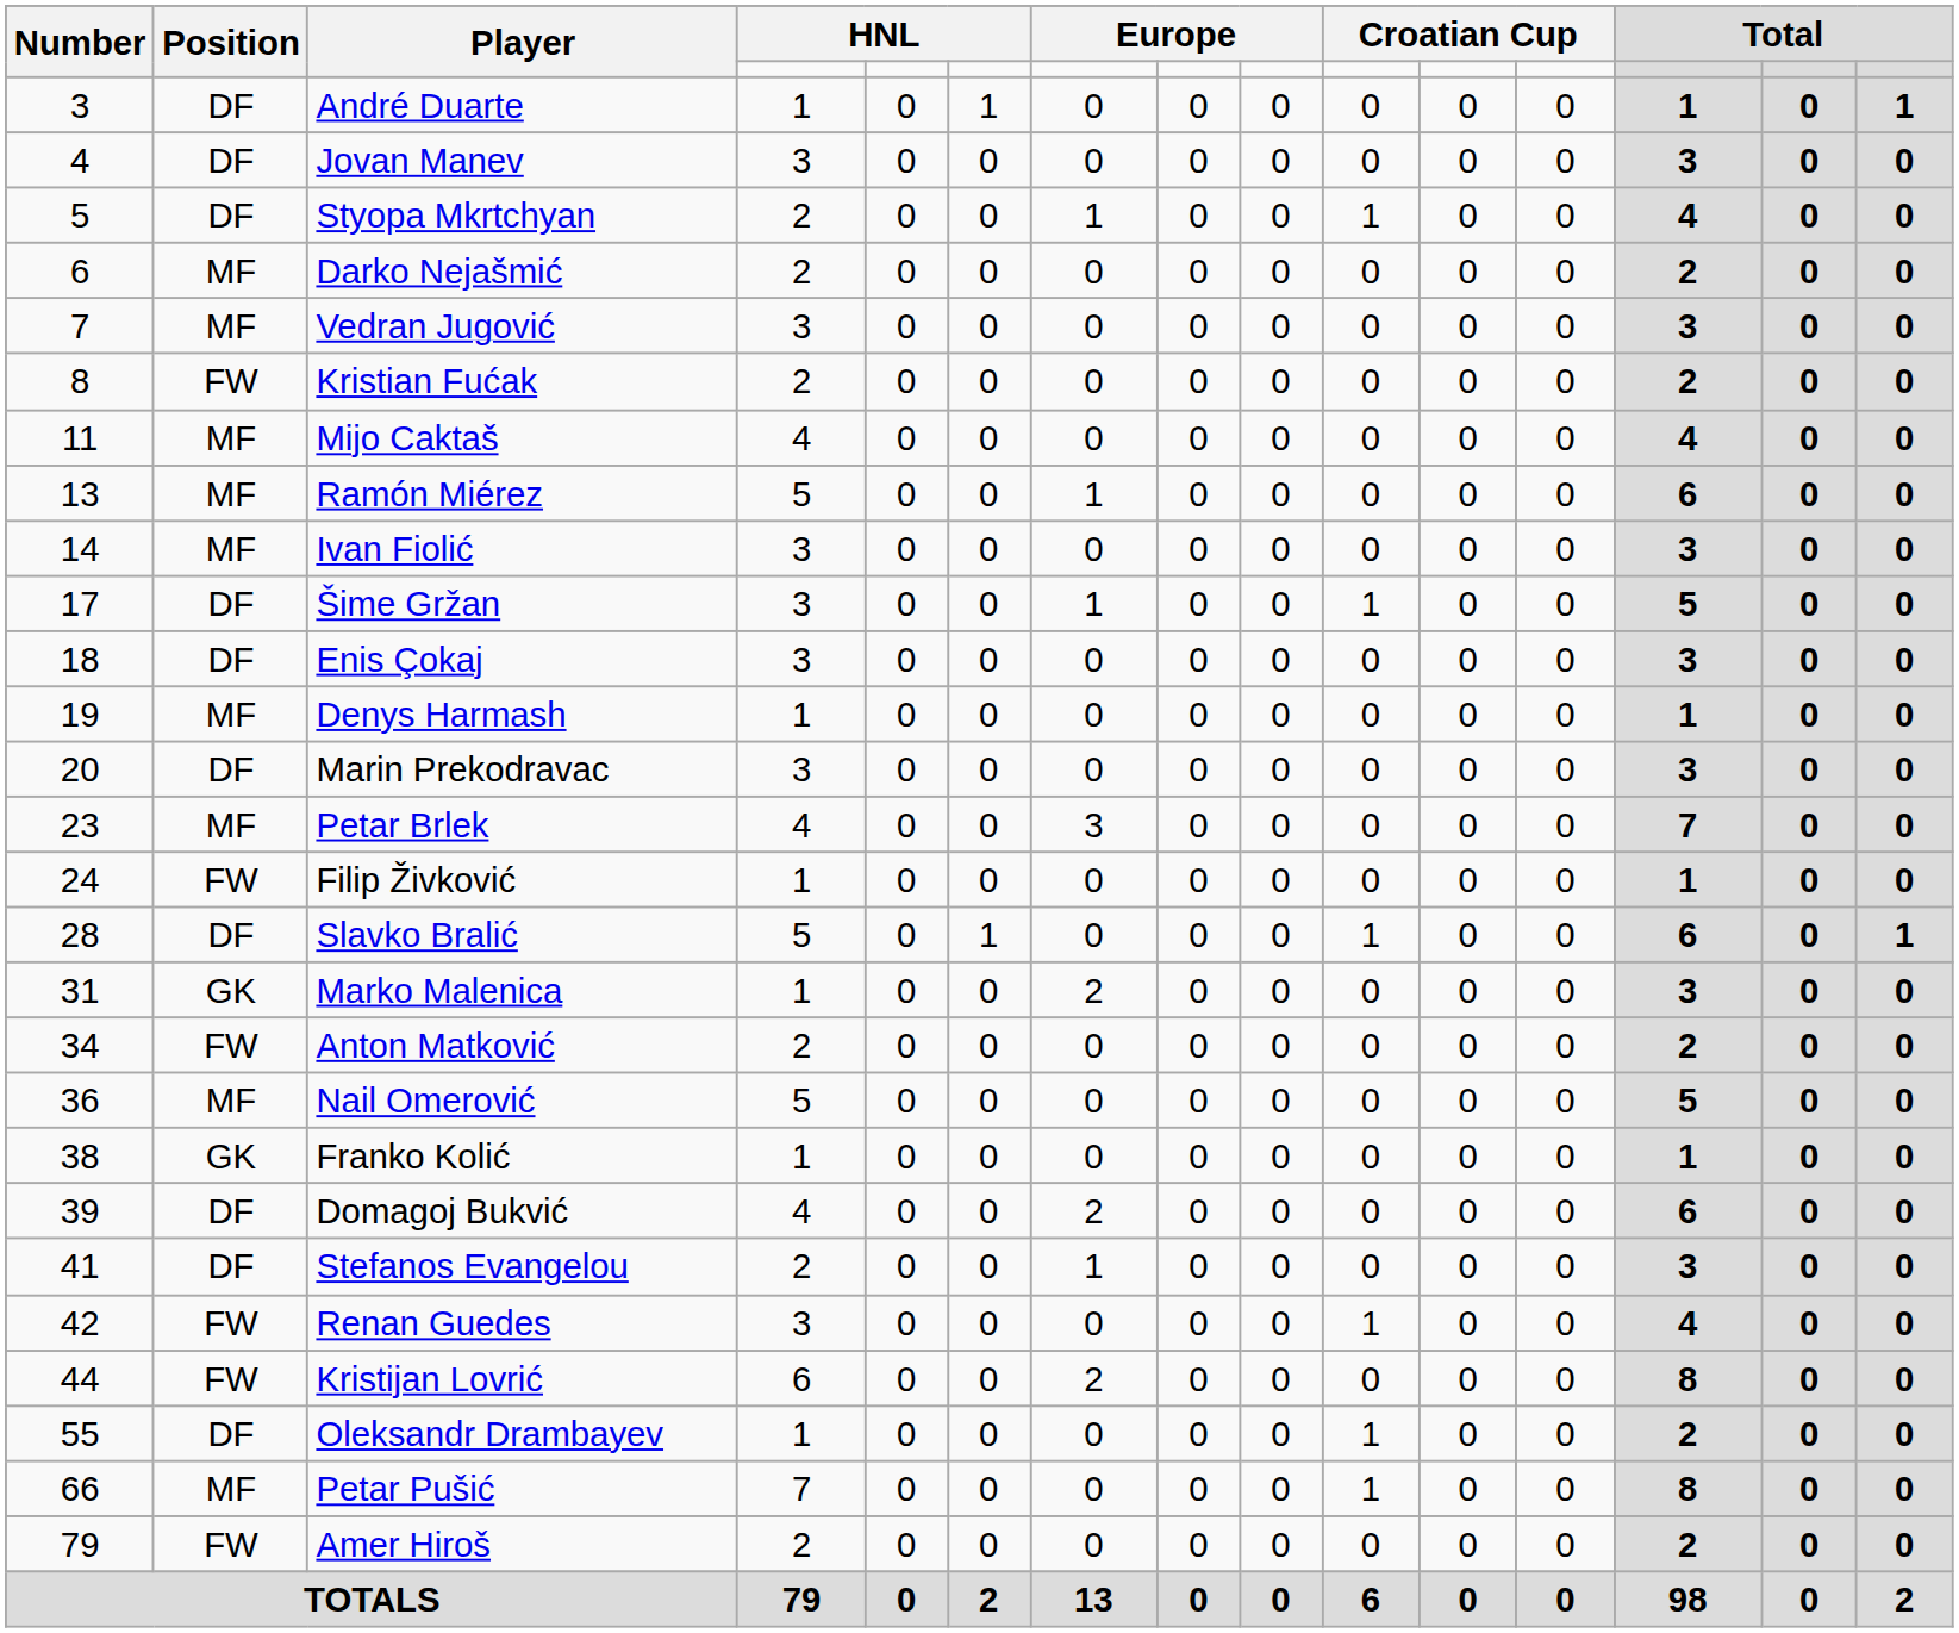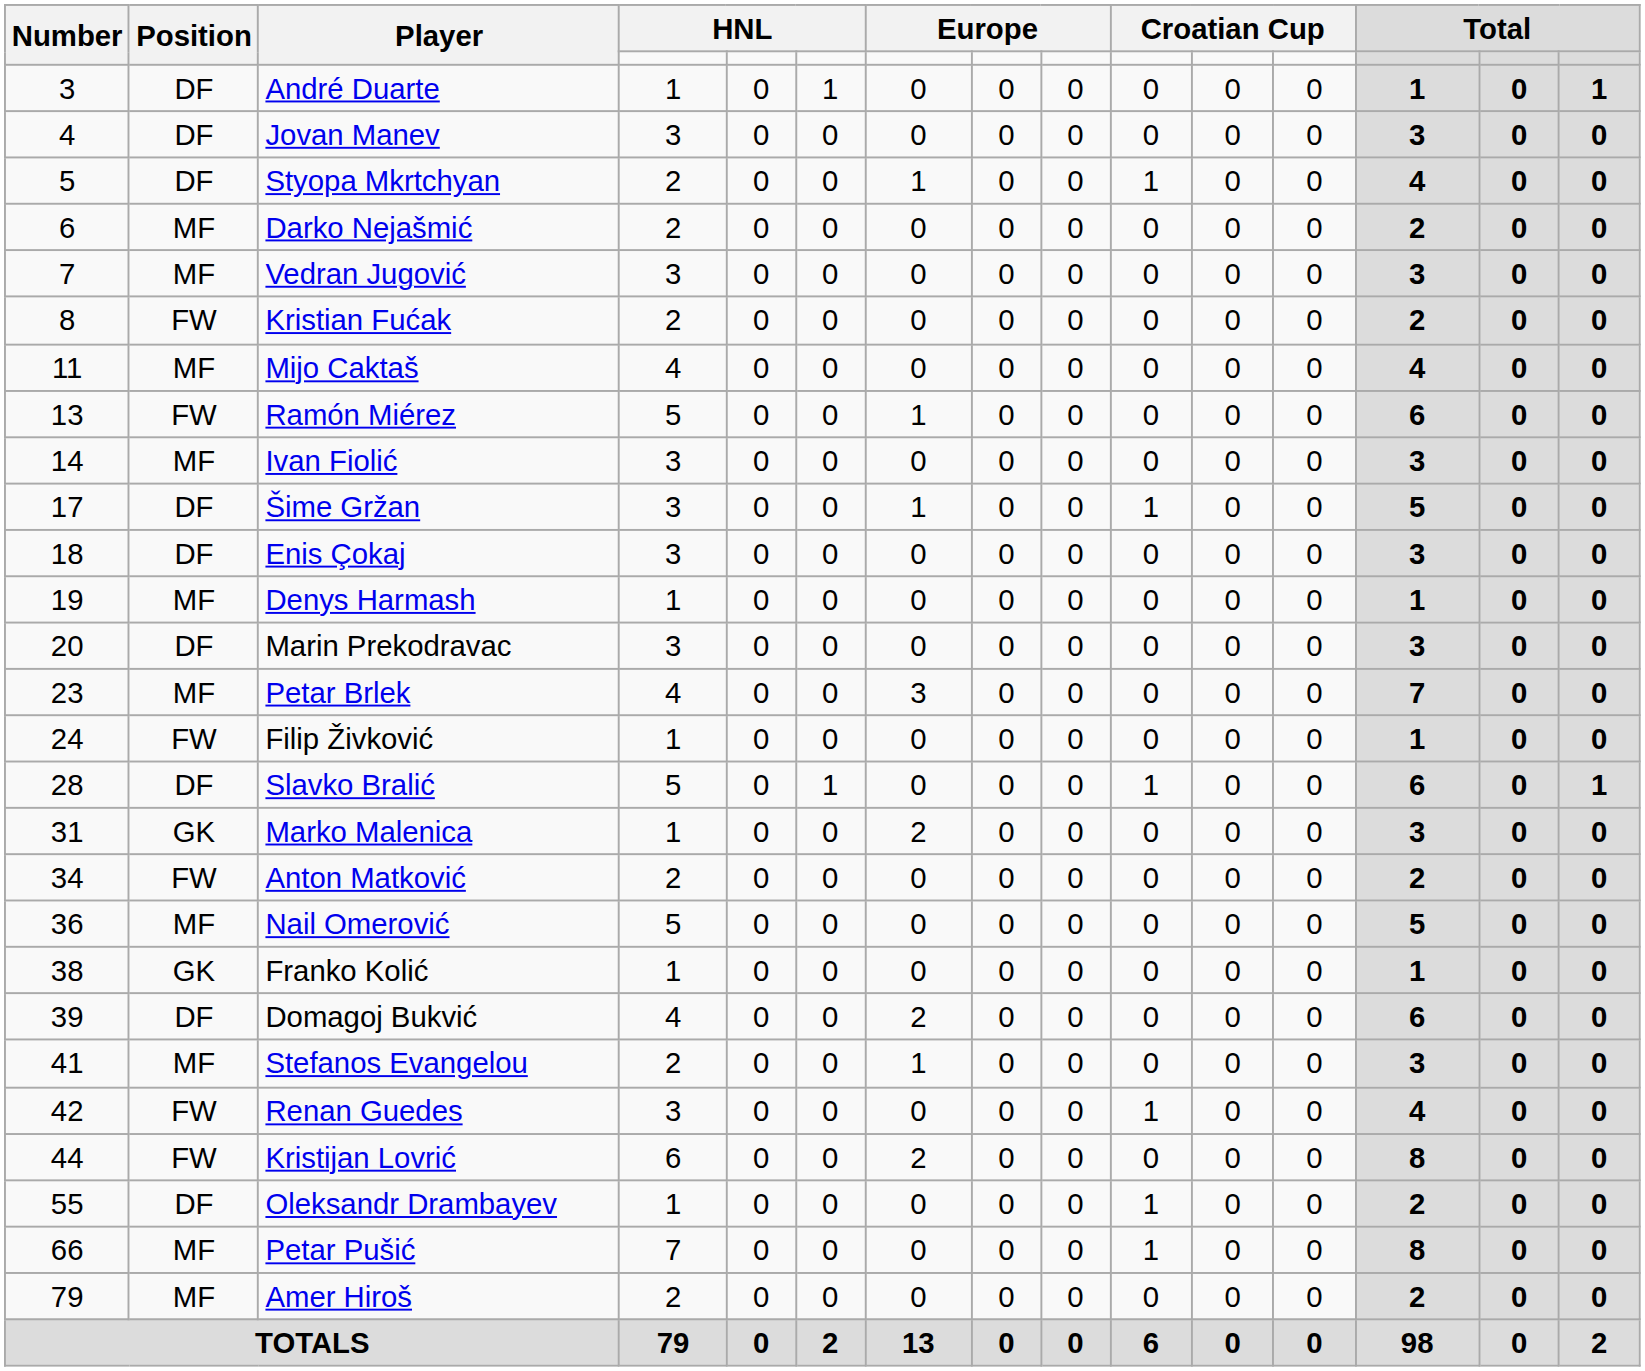 <table class="wikitable" style="font-size: 95%; text-align: center;">
 <tr>
 <th width=40 rowspan="2" align="center">Number</th>
 <th width=40 rowspan="2" align="center">Position</th>
 <th width=180 rowspan="2" align="center">Player</th>
 <th width=120 colspan="3" align="center">HNL</th>
 <th width=120 colspan="3" align="center">Europe</th>
 <th width=120 colspan="3" align="center">Croatian Cup</th>
 <th width=140 colspan="3" align="center" style="background: #DCDCDC">Total</th>
 </tr>
 <tr>
 <td></td>
 <td></td>
 <td></td>
 <td></td>
 <td></td>
 <td></td>
 <td></td>
 <td></td>
 <td></td>
 <th style="background: #DCDCDC"></th>
 <th style="background: #DCDCDC"></th>
 <th style="background: #DCDCDC"></th>
 </tr>
 <tr>
 <td>3</td>
 <td>DF</td>
 <td style="text-align:left;"> <a href='#'>André Duarte</a></td>
 <td>1</td>
 <td>0</td>
 <td>1</td>
 <td>0</td>
 <td>0</td>
 <td>0</td>
 <td>0</td>
 <td>0</td>
 <td>0</td>
 <th style="background: #DCDCDC">1</th>
 <th style="background: #DCDCDC">0</th>
 <th style="background: #DCDCDC">1</th>
 </tr>
 <tr>
 <td>4</td>
 <td>DF</td>
 <td style="text-align:left;"> <a href='#'>Jovan Manev</a></td>
 <td>3</td>
 <td>0</td>
 <td>0</td>
 <td>0</td>
 <td>0</td>
 <td>0</td>
 <td>0</td>
 <td>0</td>
 <td>0</td>
 <th style="background: #DCDCDC">3</th>
 <th style="background: #DCDCDC">0</th>
 <th style="background: #DCDCDC">0</th>
 </tr>
 <tr>
 <td>5</td>
 <td>DF</td>
 <td style="text-align:left;"> <a href='#'>Styopa Mkrtchyan</a></td>
 <td>2</td>
 <td>0</td>
 <td>0</td>
 <td>1</td>
 <td>0</td>
 <td>0</td>
 <td>1</td>
 <td>0</td>
 <td>0</td>
 <th style="background: #DCDCDC">4</th>
 <th style="background: #DCDCDC">0</th>
 <th style="background: #DCDCDC">0</th>
 </tr>
 <tr>
 <td>6</td>
 <td>MF</td>
 <td style="text-align:left;"> <a href='#'>Darko Nejašmić</a></td>
 <td>2</td>
 <td>0</td>
 <td>0</td>
 <td>0</td>
 <td>0</td>
 <td>0</td>
 <td>0</td>
 <td>0</td>
 <td>0</td>
 <th style="background: #DCDCDC">2</th>
 <th style="background: #DCDCDC">0</th>
 <th style="background: #DCDCDC">0</th>
 </tr>
 <tr>
 <td>7</td>
 <td>MF</td>
 <td style="text-align:left;"> <a href='#'>Vedran Jugović</a></td>
 <td>3</td>
 <td>0</td>
 <td>0</td>
 <td>0</td>
 <td>0</td>
 <td>0</td>
 <td>0</td>
 <td>0</td>
 <td>0</td>
 <th style="background: #DCDCDC">3</th>
 <th style="background: #DCDCDC">0</th>
 <th style="background: #DCDCDC">0</th>
 </tr>
 <tr>
 <td>8</td>
 <td>FW</td>
 <td style="text-align:left;"> <a href='#'>Kristian Fućak</a></td>
 <td>2</td>
 <td>0</td>
 <td>0</td>
 <td>0</td>
 <td>0</td>
 <td>0</td>
 <td>0</td>
 <td>0</td>
 <td>0</td>
 <th style="background: #DCDCDC">2</th>
 <th style="background: #DCDCDC">0</th>
 <th style="background: #DCDCDC">0</th>
 </tr>
 <tr>
 <td>11</td>
 <td>MF</td>
 <td style="text-align:left;"> <a href='#'>Mijo Caktaš</a></td>
 <td>4</td>
 <td>0</td>
 <td>0</td>
 <td>0</td>
 <td>0</td>
 <td>0</td>
 <td>0</td>
 <td>0</td>
 <td>0</td>
 <th style="background: #DCDCDC">4</th>
 <th style="background: #DCDCDC">0</th>
 <th style="background: #DCDCDC">0</th>
 </tr>
 <tr>
 <td>13</td>
-<td>MF</td>
+<td>FW</td>
 <td style="text-align:left;"> <a href='#'>Ramón Miérez</a></td>
 <td>5</td>
 <td>0</td>
 <td>0</td>
 <td>1</td>
 <td>0</td>
 <td>0</td>
 <td>0</td>
 <td>0</td>
 <td>0</td>
 <th style="background: #DCDCDC">6</th>
 <th style="background: #DCDCDC">0</th>
 <th style="background: #DCDCDC">0</th>
 </tr>
 <tr>
 <td>14</td>
 <td>MF</td>
 <td style="text-align:left;"> <a href='#'>Ivan Fiolić</a></td>
 <td>3</td>
 <td>0</td>
 <td>0</td>
 <td>0</td>
 <td>0</td>
 <td>0</td>
 <td>0</td>
 <td>0</td>
 <td>0</td>
 <th style="background: #DCDCDC">3</th>
 <th style="background: #DCDCDC">0</th>
 <th style="background: #DCDCDC">0</th>
 </tr>
 <tr>
 <td>17</td>
 <td>DF</td>
 <td style="text-align:left;"> <a href='#'>Šime Gržan</a></td>
 <td>3</td>
 <td>0</td>
 <td>0</td>
 <td>1</td>
 <td>0</td>
 <td>0</td>
 <td>1</td>
 <td>0</td>
 <td>0</td>
 <th style="background: #DCDCDC">5</th>
 <th style="background: #DCDCDC">0</th>
 <th style="background: #DCDCDC">0</th>
 </tr>
 <tr>
 <td>18</td>
 <td>DF</td>
 <td style="text-align:left;"> <a href='#'>Enis Çokaj</a></td>
 <td>3</td>
 <td>0</td>
 <td>0</td>
 <td>0</td>
 <td>0</td>
 <td>0</td>
 <td>0</td>
 <td>0</td>
 <td>0</td>
 <th style="background: #DCDCDC">3</th>
 <th style="background: #DCDCDC">0</th>
 <th style="background: #DCDCDC">0</th>
 </tr>
 <tr>
 <td>19</td>
 <td>MF</td>
 <td style="text-align:left;"> <a href='#'>Denys Harmash</a></td>
 <td>1</td>
 <td>0</td>
 <td>0</td>
 <td>0</td>
 <td>0</td>
 <td>0</td>
 <td>0</td>
 <td>0</td>
 <td>0</td>
 <th style="background: #DCDCDC">1</th>
 <th style="background: #DCDCDC">0</th>
 <th style="background: #DCDCDC">0</th>
 </tr>
 <tr>
 <td>20</td>
 <td>DF</td>
 <td style="text-align:left;"> Marin Prekodravac</td>
 <td>3</td>
 <td>0</td>
 <td>0</td>
 <td>0</td>
 <td>0</td>
 <td>0</td>
 <td>0</td>
 <td>0</td>
 <td>0</td>
 <th style="background: #DCDCDC">3</th>
 <th style="background: #DCDCDC">0</th>
 <th style="background: #DCDCDC">0</th>
 </tr>
 <tr>
 <td>23</td>
 <td>MF</td>
 <td style="text-align:left;"> <a href='#'>Petar Brlek</a></td>
 <td>4</td>
 <td>0</td>
 <td>0</td>
 <td>3</td>
 <td>0</td>
 <td>0</td>
 <td>0</td>
 <td>0</td>
 <td>0</td>
 <th style="background: #DCDCDC">7</th>
 <th style="background: #DCDCDC">0</th>
 <th style="background: #DCDCDC">0</th>
 </tr>
 <tr>
 <td>24</td>
 <td>FW</td>
 <td style="text-align:left;"> Filip Živković</td>
 <td>1</td>
 <td>0</td>
 <td>0</td>
 <td>0</td>
 <td>0</td>
 <td>0</td>
 <td>0</td>
 <td>0</td>
 <td>0</td>
 <th style="background: #DCDCDC">1</th>
 <th style="background: #DCDCDC">0</th>
 <th style="background: #DCDCDC">0</th>
 </tr>
 <tr>
 <td>28</td>
 <td>DF</td>
 <td style="text-align:left;"> <a href='#'>Slavko Bralić</a></td>
 <td>5</td>
 <td>0</td>
 <td>1</td>
 <td>0</td>
 <td>0</td>
 <td>0</td>
 <td>1</td>
 <td>0</td>
 <td>0</td>
 <th style="background: #DCDCDC">6</th>
 <th style="background: #DCDCDC">0</th>
 <th style="background: #DCDCDC">1</th>
 </tr>
 <tr>
 <td>31</td>
 <td>GK</td>
 <td style="text-align:left;"> <a href='#'>Marko Malenica</a></td>
 <td>1</td>
 <td>0</td>
 <td>0</td>
 <td>2</td>
 <td>0</td>
 <td>0</td>
 <td>0</td>
 <td>0</td>
 <td>0</td>
 <th style="background: #DCDCDC">3</th>
 <th style="background: #DCDCDC">0</th>
 <th style="background: #DCDCDC">0</th>
 </tr>
 <tr>
 <td>34</td>
 <td>FW</td>
 <td style="text-align:left;"> <a href='#'>Anton Matković</a></td>
 <td>2</td>
 <td>0</td>
 <td>0</td>
 <td>0</td>
 <td>0</td>
 <td>0</td>
 <td>0</td>
 <td>0</td>
 <td>0</td>
 <th style="background: #DCDCDC">2</th>
 <th style="background: #DCDCDC">0</th>
 <th style="background: #DCDCDC">0</th>
 </tr>
 <tr>
 <td>36</td>
 <td>MF</td>
 <td style="text-align:left;"> <a href='#'>Nail Omerović</a></td>
 <td>5</td>
 <td>0</td>
 <td>0</td>
 <td>0</td>
 <td>0</td>
 <td>0</td>
 <td>0</td>
 <td>0</td>
 <td>0</td>
 <th style="background: #DCDCDC">5</th>
 <th style="background: #DCDCDC">0</th>
 <th style="background: #DCDCDC">0</th>
 </tr>
 <tr>
 <td>38</td>
 <td>GK</td>
 <td style="text-align:left;"> Franko Kolić</td>
 <td>1</td>
 <td>0</td>
 <td>0</td>
 <td>0</td>
 <td>0</td>
 <td>0</td>
 <td>0</td>
 <td>0</td>
 <td>0</td>
 <th style="background: #DCDCDC">1</th>
 <th style="background: #DCDCDC">0</th>
 <th style="background: #DCDCDC">0</th>
 </tr>
 <tr>
 <td>39</td>
 <td>DF</td>
 <td style="text-align:left;"> Domagoj Bukvić</td>
 <td>4</td>
 <td>0</td>
 <td>0</td>
 <td>2</td>
 <td>0</td>
 <td>0</td>
 <td>0</td>
 <td>0</td>
 <td>0</td>
 <th style="background: #DCDCDC">6</th>
 <th style="background: #DCDCDC">0</th>
 <th style="background: #DCDCDC">0</th>
 </tr>
 <tr>
 <td>41</td>
-<td>DF</td>
+<td>MF</td>
 <td style="text-align:left;"> <a href='#'>Stefanos Evangelou</a></td>
 <td>2</td>
 <td>0</td>
 <td>0</td>
 <td>1</td>
 <td>0</td>
 <td>0</td>
 <td>0</td>
 <td>0</td>
 <td>0</td>
 <th style="background: #DCDCDC">3</th>
 <th style="background: #DCDCDC">0</th>
 <th style="background: #DCDCDC">0</th>
 </tr>
 <tr>
 <td>42</td>
 <td>FW</td>
 <td style="text-align:left;"> <a href='#'>Renan Guedes</a></td>
 <td>3</td>
 <td>0</td>
 <td>0</td>
 <td>0</td>
 <td>0</td>
 <td>0</td>
 <td>1</td>
 <td>0</td>
 <td>0</td>
 <th style="background: #DCDCDC">4</th>
 <th style="background: #DCDCDC">0</th>
 <th style="background: #DCDCDC">0</th>
 </tr>
 <tr>
 <td>44</td>
 <td>FW</td>
 <td style="text-align:left;"> <a href='#'>Kristijan Lovrić</a></td>
 <td>6</td>
 <td>0</td>
 <td>0</td>
 <td>2</td>
 <td>0</td>
 <td>0</td>
 <td>0</td>
 <td>0</td>
 <td>0</td>
 <th style="background: #DCDCDC">8</th>
 <th style="background: #DCDCDC">0</th>
 <th style="background: #DCDCDC">0</th>
 </tr>
 <tr>
 <td>55</td>
 <td>DF</td>
 <td style="text-align:left;"> <a href='#'>Oleksandr Drambayev</a></td>
 <td>1</td>
 <td>0</td>
 <td>0</td>
 <td>0</td>
 <td>0</td>
 <td>0</td>
 <td>1</td>
 <td>0</td>
 <td>0</td>
 <th style="background: #DCDCDC">2</th>
 <th style="background: #DCDCDC">0</th>
 <th style="background: #DCDCDC">0</th>
 </tr>
 <tr>
 <td>66</td>
 <td>MF</td>
 <td style="text-align:left;"> <a href='#'>Petar Pušić</a></td>
 <td>7</td>
 <td>0</td>
 <td>0</td>
 <td>0</td>
 <td>0</td>
 <td>0</td>
 <td>1</td>
 <td>0</td>
 <td>0</td>
 <th style="background: #DCDCDC">8</th>
 <th style="background: #DCDCDC">0</th>
 <th style="background: #DCDCDC">0</th>
 </tr>
 <tr>
 <td>79</td>
-<td>FW</td>
+<td>MF</td>
 <td style="text-align:left;"> <a href='#'>Amer Hiroš</a></td>
 <td>2</td>
 <td>0</td>
 <td>0</td>
 <td>0</td>
 <td>0</td>
 <td>0</td>
 <td>0</td>
 <td>0</td>
 <td>0</td>
 <th style="background: #DCDCDC">2</th>
 <th style="background: #DCDCDC">0</th>
 <th style="background: #DCDCDC">0</th>
 </tr>
 <tr>
 <th colspan="3" align="center" style="background: #DCDCDC">TOTALS</th>
 <th style="background: #DCDCDC">79</th>
 <th style="background: #DCDCDC">0</th>
 <th style="background: #DCDCDC">2</th>
 <th style="background: #DCDCDC">13</th>
 <th style="background: #DCDCDC">0</th>
 <th style="background: #DCDCDC">0</th>
 <th style="background: #DCDCDC">6</th>
 <th style="background: #DCDCDC">0</th>
 <th style="background: #DCDCDC">0</th>
 <th style="background: #DCDCDC">98</th>
 <th style="background: #DCDCDC">0</th>
 <th style="background: #DCDCDC">2</th>
 </tr>
 </table>
